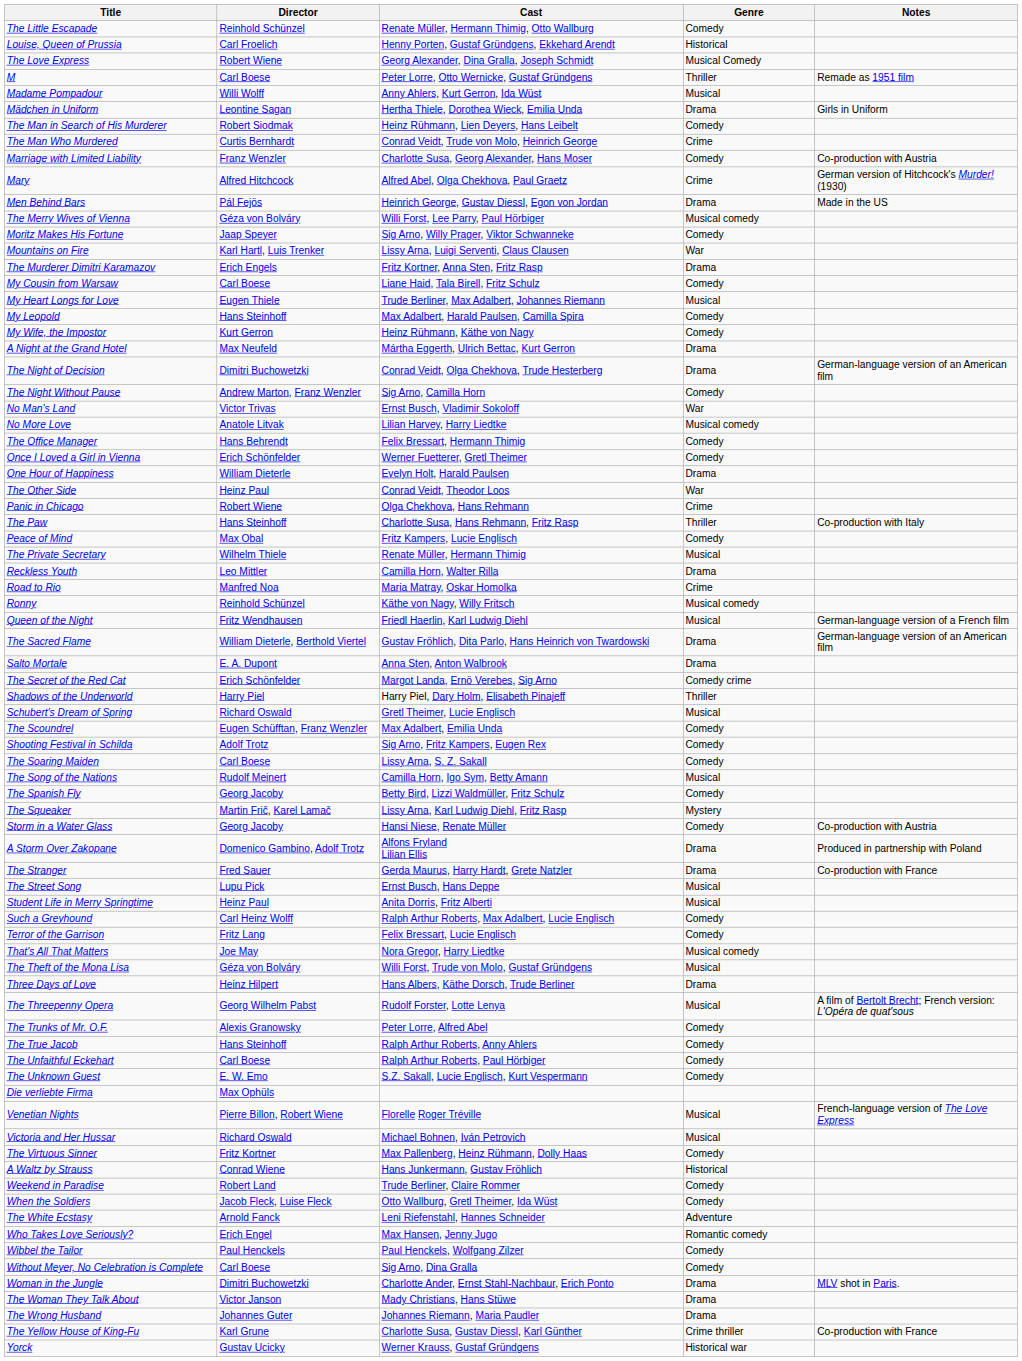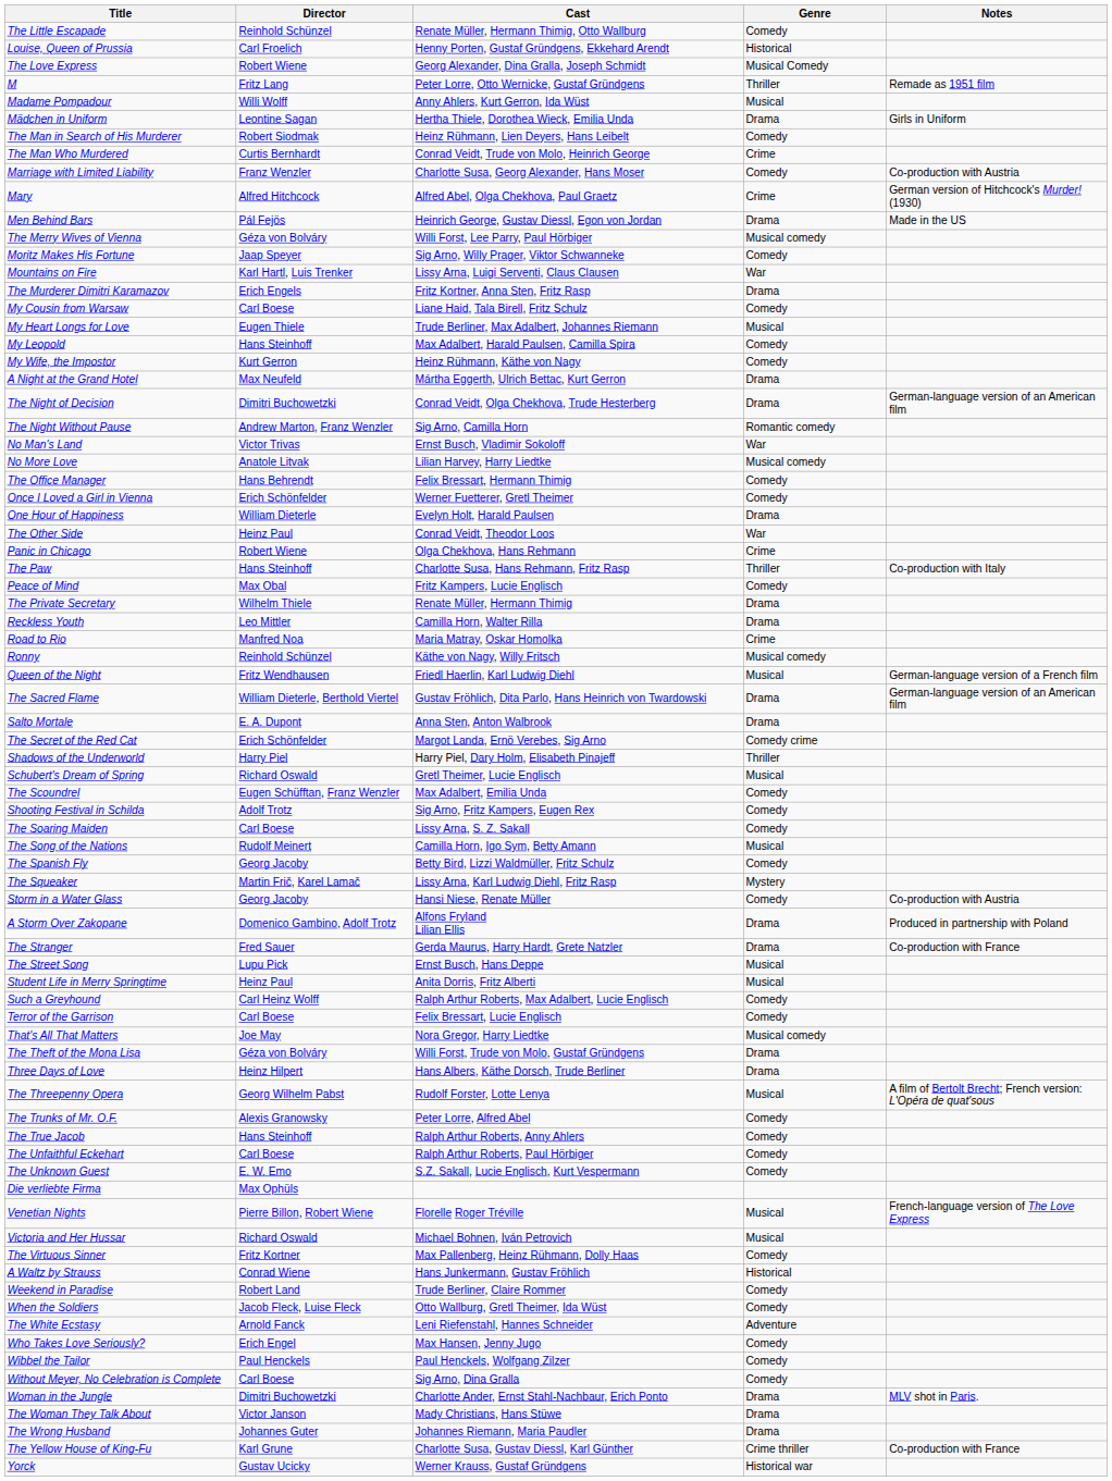 <table class="wikitable" style="width:100%;">
 <tr>
 <th style="width:21%;">Title</th>
 <th style="width:16%;">Director</th>
 <th style="width:30%;">Cast</th>
 <th style="width:13%;">Genre</th>
 <th style="width:20%;">Notes</th>
 </tr>
 <tr>
 <td><em><a href='#'>The Little Escapade</a></em></td>
 <td><a href='#'>Reinhold Schünzel</a></td>
 <td><a href='#'>Renate Müller</a>, <a href='#'>Hermann Thimig</a>, <a href='#'>Otto Wallburg</a></td>
 <td>Comedy</td>
 <td></td>
 </tr>
 <tr>
 <td><em><a href='#'>Louise, Queen of Prussia</a></em></td>
 <td><a href='#'>Carl Froelich</a></td>
 <td><a href='#'>Henny Porten</a>, <a href='#'>Gustaf Gründgens</a>, <a href='#'>Ekkehard Arendt</a></td>
 <td>Historical</td>
 <td></td>
 </tr>
 <tr>
 <td><em><a href='#'>The Love Express</a></em></td>
 <td><a href='#'>Robert Wiene</a></td>
 <td><a href='#'>Georg Alexander</a>, <a href='#'>Dina Gralla</a>, <a href='#'>Joseph Schmidt</a></td>
 <td>Musical Comedy</td>
 <td></td>
 </tr>
 <tr>
 <td><em><a href='#'>M</a></em></td>
-<td><a href='#'>Carl Boese</a></td>
+<td><a href='#'>Fritz Lang</a></td>
 <td><a href='#'>Peter Lorre</a>, <a href='#'>Otto Wernicke</a>, <a href='#'>Gustaf Gründgens</a></td>
 <td>Thriller</td>
 <td>Remade as <a href='#'>1951 film</a></td>
 </tr>
 <tr>
 <td><em><a href='#'>Madame Pompadour</a></em></td>
 <td><a href='#'>Willi Wolff</a></td>
 <td><a href='#'>Anny Ahlers</a>, <a href='#'>Kurt Gerron</a>, <a href='#'>Ida Wüst</a></td>
 <td>Musical</td>
 <td></td>
 </tr>
 <tr>
 <td><em><a href='#'>Mädchen in Uniform</a></em></td>
 <td><a href='#'>Leontine Sagan</a></td>
 <td><a href='#'>Hertha Thiele</a>, <a href='#'>Dorothea Wieck</a>, <a href='#'>Emilia Unda</a></td>
 <td>Drama</td>
 <td>Girls in Uniform</td>
 </tr>
 <tr>
 <td><em><a href='#'>The Man in Search of His Murderer</a></em></td>
 <td><a href='#'>Robert Siodmak</a></td>
 <td><a href='#'>Heinz Rühmann</a>, <a href='#'>Lien Deyers</a>, <a href='#'>Hans Leibelt</a></td>
 <td>Comedy</td>
 <td></td>
 </tr>
 <tr>
 <td><em><a href='#'>The Man Who Murdered</a></em></td>
 <td><a href='#'>Curtis Bernhardt</a></td>
 <td><a href='#'>Conrad Veidt</a>, <a href='#'>Trude von Molo</a>, <a href='#'>Heinrich George</a></td>
 <td>Crime</td>
 <td></td>
 </tr>
 <tr>
 <td><em><a href='#'>Marriage with Limited Liability</a></em></td>
 <td><a href='#'>Franz Wenzler</a></td>
 <td><a href='#'>Charlotte Susa</a>, <a href='#'>Georg Alexander</a>, <a href='#'>Hans Moser</a></td>
 <td>Comedy</td>
 <td>Co-production with Austria</td>
 </tr>
 <tr>
 <td><em><a href='#'>Mary</a></em></td>
 <td><a href='#'>Alfred Hitchcock</a></td>
 <td><a href='#'>Alfred Abel</a>, <a href='#'>Olga Chekhova</a>, <a href='#'>Paul Graetz</a></td>
 <td>Crime</td>
 <td>German version of Hitchcock's <em><a href='#'>Murder!</a></em> (1930)</td>
 </tr>
 <tr>
 <td><em><a href='#'>Men Behind Bars</a></em></td>
 <td><a href='#'>Pál Fejös</a></td>
 <td><a href='#'>Heinrich George</a>, <a href='#'>Gustav Diessl</a>, <a href='#'>Egon von Jordan</a></td>
 <td>Drama</td>
 <td>Made in the US</td>
 </tr>
 <tr>
 <td><em><a href='#'>The Merry Wives of Vienna</a></em></td>
 <td><a href='#'>Géza von Bolváry</a></td>
 <td><a href='#'>Willi Forst</a>, <a href='#'>Lee Parry</a>, <a href='#'>Paul Hörbiger</a></td>
 <td>Musical comedy</td>
 <td></td>
 </tr>
 <tr>
 <td><em><a href='#'>Moritz Makes His Fortune</a></em></td>
 <td><a href='#'>Jaap Speyer</a></td>
 <td><a href='#'>Sig Arno</a>, <a href='#'>Willy Prager</a>, <a href='#'>Viktor Schwanneke</a></td>
 <td>Comedy</td>
 <td></td>
 </tr>
 <tr>
 <td><em><a href='#'>Mountains on Fire</a></em></td>
 <td><a href='#'>Karl Hartl</a>, <a href='#'>Luis Trenker</a></td>
 <td><a href='#'>Lissy Arna</a>, <a href='#'>Luigi Serventi</a>, <a href='#'>Claus Clausen</a></td>
 <td>War</td>
 <td></td>
 </tr>
 <tr>
 <td><em><a href='#'>The Murderer Dimitri Karamazov</a></em></td>
 <td><a href='#'>Erich Engels</a></td>
 <td><a href='#'>Fritz Kortner</a>, <a href='#'>Anna Sten</a>, <a href='#'>Fritz Rasp</a></td>
 <td>Drama</td>
 <td></td>
 </tr>
 <tr>
 <td><em><a href='#'>My Cousin from Warsaw</a></em></td>
 <td><a href='#'>Carl Boese</a></td>
 <td><a href='#'>Liane Haid</a>, <a href='#'>Tala Birell</a>, <a href='#'>Fritz Schulz</a></td>
 <td>Comedy</td>
 <td></td>
 </tr>
 <tr>
 <td><em><a href='#'>My Heart Longs for Love</a></em></td>
 <td><a href='#'>Eugen Thiele</a></td>
 <td><a href='#'>Trude Berliner</a>, <a href='#'>Max Adalbert</a>, <a href='#'>Johannes Riemann</a></td>
 <td>Musical</td>
 <td></td>
 </tr>
 <tr>
 <td><em><a href='#'>My Leopold</a></em></td>
 <td><a href='#'>Hans Steinhoff</a></td>
 <td><a href='#'>Max Adalbert</a>, <a href='#'>Harald Paulsen</a>, <a href='#'>Camilla Spira</a></td>
 <td>Comedy</td>
 <td></td>
 </tr>
 <tr>
 <td><em><a href='#'>My Wife, the Impostor</a></em></td>
 <td><a href='#'>Kurt Gerron</a></td>
 <td><a href='#'>Heinz Rühmann</a>, <a href='#'>Käthe von Nagy</a></td>
 <td>Comedy</td>
 <td></td>
 </tr>
 <tr>
 <td><em><a href='#'>A Night at the Grand Hotel</a></em></td>
 <td><a href='#'>Max Neufeld</a></td>
 <td><a href='#'>Mártha Eggerth</a>, <a href='#'>Ulrich Bettac</a>, <a href='#'>Kurt Gerron</a></td>
 <td>Drama</td>
 <td></td>
 </tr>
 <tr>
 <td><em><a href='#'>The Night of Decision</a></em></td>
 <td><a href='#'>Dimitri Buchowetzki</a></td>
 <td><a href='#'>Conrad Veidt</a>, <a href='#'>Olga Chekhova</a>, <a href='#'>Trude Hesterberg</a></td>
 <td>Drama</td>
 <td>German-language version of an American film</td>
 </tr>
 <tr>
 <td><em><a href='#'>The Night Without Pause</a></em></td>
 <td><a href='#'>Andrew Marton</a>, <a href='#'>Franz Wenzler</a></td>
 <td><a href='#'>Sig Arno</a>, <a href='#'>Camilla Horn</a></td>
-<td>Comedy</td>
+<td>Romantic comedy</td>
 <td></td>
 </tr>
 <tr>
 <td><em><a href='#'>No Man's Land</a></em></td>
 <td><a href='#'>Victor Trivas</a></td>
 <td><a href='#'>Ernst Busch</a>, <a href='#'>Vladimir Sokoloff</a></td>
 <td>War</td>
 <td></td>
 </tr>
 <tr>
 <td><em><a href='#'>No More Love</a></em></td>
 <td><a href='#'>Anatole Litvak</a></td>
 <td><a href='#'>Lilian Harvey</a>, <a href='#'>Harry Liedtke</a></td>
 <td>Musical comedy</td>
 <td></td>
 </tr>
 <tr>
 <td><em><a href='#'>The Office Manager</a></em></td>
 <td><a href='#'>Hans Behrendt</a></td>
 <td><a href='#'>Felix Bressart</a>, <a href='#'>Hermann Thimig</a></td>
 <td>Comedy</td>
 <td></td>
 </tr>
 <tr>
 <td><em><a href='#'>Once I Loved a Girl in Vienna</a></em></td>
 <td><a href='#'>Erich Schönfelder</a></td>
 <td><a href='#'>Werner Fuetterer</a>, <a href='#'>Gretl Theimer</a></td>
 <td>Comedy</td>
 <td></td>
 </tr>
 <tr>
 <td><em><a href='#'>One Hour of Happiness</a></em></td>
 <td><a href='#'>William Dieterle</a></td>
 <td><a href='#'>Evelyn Holt</a>, <a href='#'>Harald Paulsen</a></td>
 <td>Drama</td>
 <td></td>
 </tr>
 <tr>
 <td><em><a href='#'>The Other Side</a></em></td>
 <td><a href='#'>Heinz Paul</a></td>
 <td><a href='#'>Conrad Veidt</a>, <a href='#'>Theodor Loos</a></td>
 <td>War</td>
 <td></td>
 </tr>
 <tr>
 <td><em><a href='#'>Panic in Chicago</a></em></td>
 <td><a href='#'>Robert Wiene</a></td>
 <td><a href='#'>Olga Chekhova</a>, <a href='#'>Hans Rehmann</a></td>
 <td>Crime</td>
 <td></td>
 </tr>
 <tr>
 <td><em><a href='#'>The Paw</a></em></td>
 <td><a href='#'>Hans Steinhoff</a></td>
 <td><a href='#'>Charlotte Susa</a>, <a href='#'>Hans Rehmann</a>, <a href='#'>Fritz Rasp</a></td>
 <td>Thriller</td>
 <td>Co-production with Italy</td>
 </tr>
 <tr>
 <td><em><a href='#'>Peace of Mind</a></em></td>
 <td><a href='#'>Max Obal</a></td>
 <td><a href='#'>Fritz Kampers</a>, <a href='#'>Lucie Englisch</a></td>
 <td>Comedy</td>
 <td></td>
 </tr>
 <tr>
 <td><em><a href='#'>The Private Secretary</a></em></td>
 <td><a href='#'>Wilhelm Thiele</a></td>
 <td><a href='#'>Renate Müller</a>, <a href='#'>Hermann Thimig</a></td>
-<td>Musical</td>
+<td>Drama</td>
 <td></td>
 </tr>
 <tr>
 <td><em><a href='#'>Reckless Youth</a></em></td>
 <td><a href='#'>Leo Mittler</a></td>
 <td><a href='#'>Camilla Horn</a>, <a href='#'>Walter Rilla</a></td>
 <td>Drama</td>
 <td></td>
 </tr>
 <tr>
 <td><em><a href='#'>Road to Rio</a></em></td>
 <td><a href='#'>Manfred Noa</a></td>
 <td><a href='#'>Maria Matray</a>, <a href='#'>Oskar Homolka</a></td>
 <td>Crime</td>
 <td></td>
 </tr>
 <tr>
 <td><em><a href='#'>Ronny</a></em></td>
 <td><a href='#'>Reinhold Schünzel</a></td>
 <td><a href='#'>Käthe von Nagy</a>, <a href='#'>Willy Fritsch</a></td>
 <td>Musical comedy</td>
 <td></td>
 </tr>
 <tr>
 <td><em><a href='#'>Queen of the Night</a></em></td>
 <td><a href='#'>Fritz Wendhausen</a></td>
 <td><a href='#'>Friedl Haerlin</a>, <a href='#'>Karl Ludwig Diehl</a></td>
 <td>Musical</td>
 <td>German-language version of a French film</td>
 </tr>
 <tr>
 <td><em><a href='#'>The Sacred Flame</a></em></td>
 <td><a href='#'>William Dieterle</a>, <a href='#'>Berthold Viertel</a></td>
 <td><a href='#'>Gustav Fröhlich</a>, <a href='#'>Dita Parlo</a>, <a href='#'>Hans Heinrich von Twardowski</a></td>
 <td>Drama</td>
 <td>German-language version of an American film</td>
 </tr>
 <tr>
 <td><em><a href='#'>Salto Mortale</a></em></td>
 <td><a href='#'>E. A. Dupont</a></td>
 <td><a href='#'>Anna Sten</a>, <a href='#'>Anton Walbrook</a></td>
 <td>Drama</td>
 <td></td>
 </tr>
 <tr>
 <td><em><a href='#'>The Secret of the Red Cat</a></em></td>
 <td><a href='#'>Erich Schönfelder</a></td>
 <td><a href='#'>Margot Landa</a>, <a href='#'>Ernö Verebes</a>, <a href='#'>Sig Arno</a></td>
 <td>Comedy crime</td>
 <td></td>
 </tr>
 <tr>
 <td><em><a href='#'>Shadows of the Underworld</a></em></td>
 <td><a href='#'>Harry Piel</a></td>
 <td>Harry Piel, <a href='#'>Dary Holm</a>, <a href='#'>Elisabeth Pinajeff</a></td>
 <td>Thriller</td>
 <td></td>
 </tr>
 <tr>
 <td><em><a href='#'>Schubert's Dream of Spring</a></em></td>
 <td><a href='#'>Richard Oswald</a></td>
 <td><a href='#'>Gretl Theimer</a>, <a href='#'>Lucie Englisch</a></td>
 <td>Musical</td>
 <td></td>
 </tr>
 <tr>
 <td><em><a href='#'>The Scoundrel</a></em></td>
 <td><a href='#'>Eugen Schüfftan</a>, <a href='#'>Franz Wenzler</a></td>
 <td><a href='#'>Max Adalbert</a>, <a href='#'>Emilia Unda</a></td>
 <td>Comedy</td>
 <td></td>
 </tr>
 <tr>
 <td><em><a href='#'>Shooting Festival in Schilda</a></em></td>
 <td><a href='#'>Adolf Trotz</a></td>
 <td><a href='#'>Sig Arno</a>, <a href='#'>Fritz Kampers</a>, <a href='#'>Eugen Rex</a></td>
 <td>Comedy</td>
 <td></td>
 </tr>
 <tr>
 <td><em><a href='#'>The Soaring Maiden</a></em></td>
 <td><a href='#'>Carl Boese</a></td>
 <td><a href='#'>Lissy Arna</a>, <a href='#'>S. Z. Sakall</a></td>
 <td>Comedy</td>
 <td></td>
 </tr>
 <tr>
 <td><em><a href='#'>The Song of the Nations</a></em></td>
 <td><a href='#'>Rudolf Meinert</a></td>
 <td><a href='#'>Camilla Horn</a>, <a href='#'>Igo Sym</a>, <a href='#'>Betty Amann</a></td>
 <td>Musical</td>
 <td></td>
 </tr>
 <tr>
 <td><em><a href='#'>The Spanish Fly</a></em></td>
 <td><a href='#'>Georg Jacoby</a></td>
 <td><a href='#'>Betty Bird</a>, <a href='#'>Lizzi Waldmüller</a>, <a href='#'>Fritz Schulz</a></td>
 <td>Comedy</td>
 <td></td>
 </tr>
 <tr>
 <td><em><a href='#'>The Squeaker</a></em></td>
 <td><a href='#'>Martin Frič</a>, <a href='#'>Karel Lamač</a></td>
 <td><a href='#'>Lissy Arna</a>, <a href='#'>Karl Ludwig Diehl</a>, <a href='#'>Fritz Rasp</a></td>
 <td>Mystery</td>
 <td></td>
 </tr>
 <tr>
 <td><em><a href='#'>Storm in a Water Glass</a></em></td>
 <td><a href='#'>Georg Jacoby</a></td>
 <td><a href='#'>Hansi Niese</a>, <a href='#'>Renate Müller</a></td>
 <td>Comedy</td>
 <td>Co-production with Austria</td>
 </tr>
 <tr>
 <td><em><a href='#'>A Storm Over Zakopane</a></em></td>
 <td><a href='#'>Domenico Gambino</a>, <a href='#'>Adolf Trotz</a></td>
 <td><a href='#'>Alfons Fryland</a> <br> <a href='#'>Lilian Ellis</a></td>
 <td>Drama</td>
 <td>Produced in partnership with Poland</td>
 </tr>
 <tr>
 <td><em><a href='#'>The Stranger</a></em></td>
 <td><a href='#'>Fred Sauer</a></td>
 <td><a href='#'>Gerda Maurus</a>, <a href='#'>Harry Hardt</a>, <a href='#'>Grete Natzler</a></td>
 <td>Drama</td>
 <td>Co-production with France</td>
 </tr>
 <tr>
 <td><em><a href='#'>The Street Song</a></em></td>
 <td><a href='#'>Lupu Pick</a></td>
 <td><a href='#'>Ernst Busch</a>, <a href='#'>Hans Deppe</a></td>
 <td>Musical</td>
 <td></td>
 </tr>
 <tr>
 <td><em><a href='#'>Student Life in Merry Springtime</a></em></td>
 <td><a href='#'>Heinz Paul</a></td>
 <td><a href='#'>Anita Dorris</a>, <a href='#'>Fritz Alberti</a></td>
 <td>Musical</td>
 <td></td>
 </tr>
 <tr>
 <td><em><a href='#'>Such a Greyhound</a></em></td>
 <td><a href='#'>Carl Heinz Wolff</a></td>
 <td><a href='#'>Ralph Arthur Roberts</a>, <a href='#'>Max Adalbert</a>, <a href='#'>Lucie Englisch</a></td>
 <td>Comedy</td>
 <td></td>
 </tr>
 <tr>
 <td><em><a href='#'>Terror of the Garrison</a></em></td>
-<td><a href='#'>Fritz Lang</a></td>
+<td><a href='#'>Carl Boese</a></td>
 <td><a href='#'>Felix Bressart</a>, <a href='#'>Lucie Englisch</a></td>
 <td>Comedy</td>
 <td></td>
 </tr>
 <tr>
 <td><em><a href='#'>That's All That Matters</a></em></td>
 <td><a href='#'>Joe May</a></td>
 <td><a href='#'>Nora Gregor</a>, <a href='#'>Harry Liedtke</a></td>
 <td>Musical comedy</td>
 <td></td>
 </tr>
 <tr>
 <td><em><a href='#'>The Theft of the Mona Lisa</a></em></td>
 <td><a href='#'>Géza von Bolváry</a></td>
 <td><a href='#'>Willi Forst</a>, <a href='#'>Trude von Molo</a>, <a href='#'>Gustaf Gründgens</a></td>
-<td>Musical</td>
+<td>Drama</td>
 <td></td>
 </tr>
 <tr>
 <td><em><a href='#'>Three Days of Love</a></em></td>
 <td><a href='#'>Heinz Hilpert</a></td>
 <td><a href='#'>Hans Albers</a>, <a href='#'>Käthe Dorsch</a>, <a href='#'>Trude Berliner</a></td>
 <td>Drama</td>
 <td></td>
 </tr>
 <tr>
 <td><em><a href='#'>The Threepenny Opera</a></em></td>
 <td><a href='#'>Georg Wilhelm Pabst</a></td>
 <td><a href='#'>Rudolf Forster</a>, <a href='#'>Lotte Lenya</a></td>
 <td>Musical</td>
 <td>A film of <a href='#'>Bertolt Brecht</a>; French version: <em>L'Opéra de quat'sous</em></td>
 </tr>
 <tr>
 <td><em><a href='#'>The Trunks of Mr. O.F.</a></em></td>
 <td><a href='#'>Alexis Granowsky</a></td>
 <td><a href='#'>Peter Lorre</a>, <a href='#'>Alfred Abel</a></td>
 <td>Comedy</td>
 <td></td>
 </tr>
 <tr>
 <td><em><a href='#'>The True Jacob</a></em></td>
 <td><a href='#'>Hans Steinhoff</a></td>
 <td><a href='#'>Ralph Arthur Roberts</a>, <a href='#'>Anny Ahlers</a></td>
 <td>Comedy</td>
 <td></td>
 </tr>
 <tr>
 <td><em><a href='#'>The Unfaithful Eckehart</a></em></td>
 <td><a href='#'>Carl Boese</a></td>
 <td><a href='#'>Ralph Arthur Roberts</a>, <a href='#'>Paul Hörbiger</a></td>
 <td>Comedy</td>
 <td></td>
 </tr>
 <tr>
 <td><em><a href='#'>The Unknown Guest</a></em></td>
 <td><a href='#'>E. W. Emo</a></td>
 <td><a href='#'>S.Z. Sakall</a>, <a href='#'>Lucie Englisch</a>, <a href='#'>Kurt Vespermann</a></td>
 <td>Comedy</td>
 <td></td>
 </tr>
 <tr>
 <td><em><a href='#'>Die verliebte Firma</a></em></td>
 <td><a href='#'>Max Ophüls</a></td>
 <td></td>
 <td></td>
 <td></td>
 </tr>
 <tr>
 <td><em><a href='#'>Venetian Nights</a></em></td>
 <td><a href='#'>Pierre Billon</a>, <a href='#'>Robert Wiene</a></td>
 <td><a href='#'>Florelle</a> <a href='#'>Roger Tréville</a></td>
 <td>Musical</td>
 <td>French-language version of <em><a href='#'>The Love Express</a></em></td>
 </tr>
 <tr>
 <td><em><a href='#'>Victoria and Her Hussar</a></em></td>
 <td><a href='#'>Richard Oswald</a></td>
 <td><a href='#'>Michael Bohnen</a>, <a href='#'>Iván Petrovich</a></td>
 <td>Musical</td>
 <td></td>
 </tr>
 <tr>
 <td><em><a href='#'>The Virtuous Sinner</a></em></td>
 <td><a href='#'>Fritz Kortner</a></td>
 <td><a href='#'>Max Pallenberg</a>, <a href='#'>Heinz Rühmann</a>, <a href='#'>Dolly Haas</a></td>
 <td>Comedy</td>
 <td></td>
 </tr>
 <tr>
 <td><em><a href='#'>A Waltz by Strauss</a></em></td>
 <td><a href='#'>Conrad Wiene</a></td>
 <td><a href='#'>Hans Junkermann</a>, <a href='#'>Gustav Fröhlich</a></td>
 <td>Historical</td>
 <td></td>
 </tr>
 <tr>
 <td><em><a href='#'>Weekend in Paradise</a></em></td>
 <td><a href='#'>Robert Land</a></td>
 <td><a href='#'>Trude Berliner</a>, <a href='#'>Claire Rommer</a></td>
 <td>Comedy</td>
 <td></td>
 </tr>
 <tr>
 <td><em><a href='#'>When the Soldiers</a></em></td>
 <td><a href='#'>Jacob Fleck</a>, <a href='#'>Luise Fleck</a></td>
 <td><a href='#'>Otto Wallburg</a>, <a href='#'>Gretl Theimer</a>, <a href='#'>Ida Wüst</a></td>
 <td>Comedy</td>
 <td></td>
 </tr>
 <tr>
 <td><em><a href='#'>The White Ecstasy</a></em></td>
 <td><a href='#'>Arnold Fanck</a></td>
 <td><a href='#'>Leni Riefenstahl</a>, <a href='#'>Hannes Schneider</a></td>
 <td>Adventure</td>
 <td></td>
 </tr>
 <tr>
 <td><em><a href='#'>Who Takes Love Seriously?</a></em></td>
 <td><a href='#'>Erich Engel</a></td>
 <td><a href='#'>Max Hansen</a>, <a href='#'>Jenny Jugo</a></td>
-<td>Romantic comedy</td>
+<td>Comedy</td>
 <td></td>
 </tr>
 <tr>
 <td><em><a href='#'>Wibbel the Tailor</a></em></td>
 <td><a href='#'>Paul Henckels</a></td>
 <td><a href='#'>Paul Henckels</a>, <a href='#'>Wolfgang Zilzer</a></td>
 <td>Comedy</td>
 <td></td>
 </tr>
 <tr>
 <td><em><a href='#'>Without Meyer, No Celebration is Complete</a></em></td>
 <td><a href='#'>Carl Boese</a></td>
 <td><a href='#'>Sig Arno</a>, <a href='#'>Dina Gralla</a></td>
 <td>Comedy</td>
 <td></td>
 </tr>
 <tr>
 <td><em><a href='#'>Woman in the Jungle</a></em></td>
 <td><a href='#'>Dimitri Buchowetzki</a></td>
 <td><a href='#'>Charlotte Ander</a>, <a href='#'>Ernst Stahl-Nachbaur</a>, <a href='#'>Erich Ponto</a></td>
 <td>Drama</td>
 <td><a href='#'>MLV</a> shot in <a href='#'>Paris</a>.</td>
 </tr>
 <tr>
 <td><em><a href='#'>The Woman They Talk About</a></em></td>
 <td><a href='#'>Victor Janson</a></td>
 <td><a href='#'>Mady Christians</a>, <a href='#'>Hans Stüwe</a></td>
 <td>Drama</td>
 <td></td>
 </tr>
 <tr>
 <td><em><a href='#'>The Wrong Husband</a></em></td>
 <td><a href='#'>Johannes Guter</a></td>
 <td><a href='#'>Johannes Riemann</a>, <a href='#'>Maria Paudler</a></td>
 <td>Drama</td>
 <td></td>
 </tr>
 <tr>
 <td><em><a href='#'>The Yellow House of King-Fu</a></em></td>
 <td><a href='#'>Karl Grune</a></td>
 <td><a href='#'>Charlotte Susa</a>, <a href='#'>Gustav Diessl</a>, <a href='#'>Karl Günther</a></td>
 <td>Crime thriller</td>
 <td>Co-production with France</td>
 </tr>
 <tr>
 <td><em><a href='#'>Yorck</a></em></td>
 <td><a href='#'>Gustav Ucicky</a></td>
 <td><a href='#'>Werner Krauss</a>, <a href='#'>Gustaf Gründgens</a></td>
 <td>Historical war</td>
 <td></td>
 </tr>
 </table>
